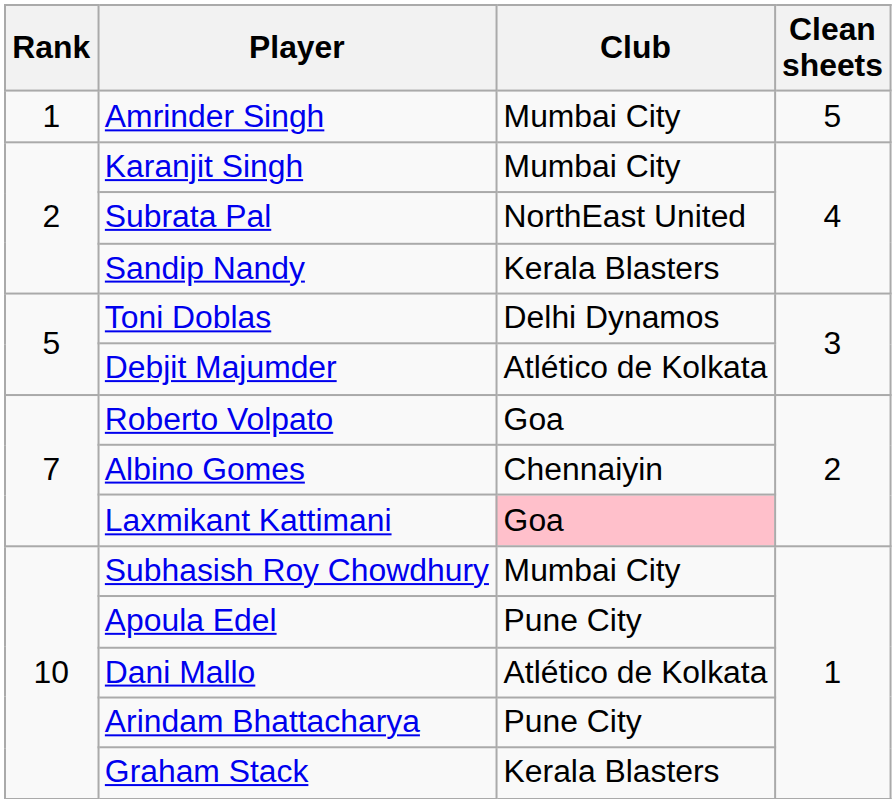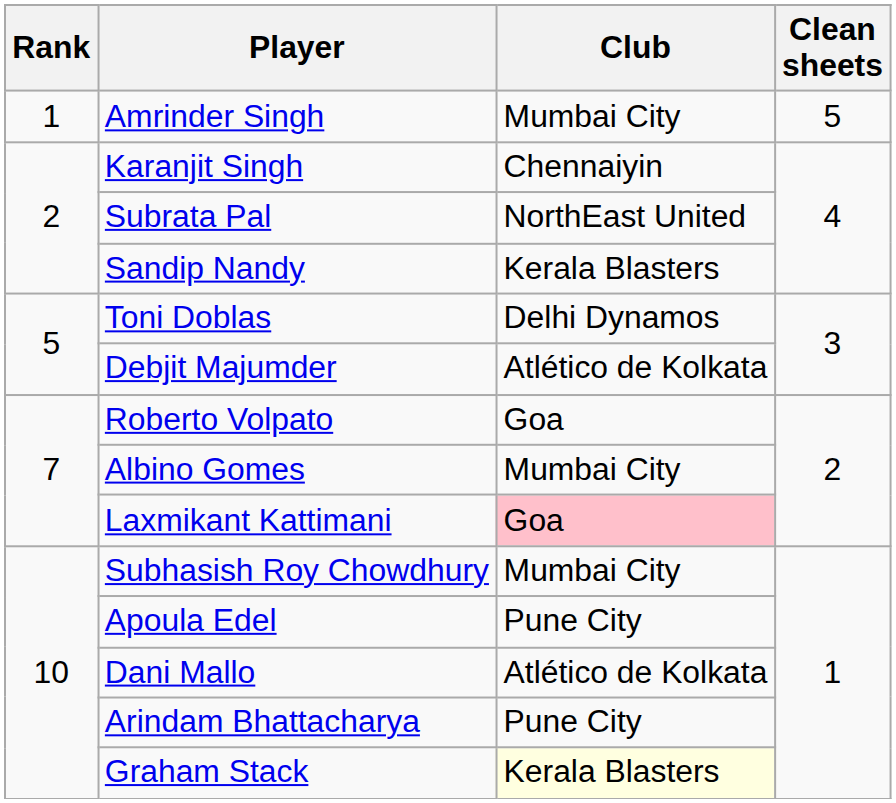 <table class="wikitable" style="text-align:center">
 <tr>
 <th>Rank</th>
 <th>Player</th>
 <th>Club</th>
 <th>Clean<br>sheets</th>
 </tr>
 <tr>
 <td rowspan="1">1</td>
 <td align="left"> <a href='#'>Amrinder Singh</a></td>
 <td align="left">Mumbai City</td>
 <td rowspan="1">5</td>
 </tr>
 <tr>
 <td rowspan="3">2</td>
 <td align="left"> <a href='#'>Karanjit Singh</a></td>
-<td align="left">Mumbai City</td>
+<td align="left">Chennaiyin</td>
 <td rowspan="3">4</td>
 </tr>
 <tr>
 <td align="left"> <a href='#'>Subrata Pal</a></td>
 <td align="left">NorthEast United</td>
 </tr>
 <tr>
 <td align="left"> <a href='#'>Sandip Nandy</a></td>
 <td align="left">Kerala Blasters</td>
 </tr>
 <tr>
 <td rowspan="2">5</td>
 <td align="left"> <a href='#'>Toni Doblas</a></td>
 <td align="left">Delhi Dynamos</td>
 <td rowspan="2">3</td>
 </tr>
 <tr>
 <td align="left"> <a href='#'>Debjit Majumder</a></td>
 <td align="left">Atlético de Kolkata</td>
 </tr>
 <tr>
 <td rowspan="3">7</td>
 <td align="left"> <a href='#'>Roberto Volpato</a></td>
 <td align="left">Goa</td>
 <td rowspan="3">2</td>
 </tr>
 <tr>
 <td align="left"> <a href='#'>Albino Gomes</a></td>
-<td align="left">Chennaiyin</td>
+<td align="left">Mumbai City</td>
 </tr>
 <tr>
 <td align="left"> <a href='#'>Laxmikant Kattimani</a></td>
 <td align="left" style="background: pink;">Goa</td>
 </tr>
 <tr>
 <td rowspan="5">10</td>
 <td align="left"> <a href='#'>Subhasish Roy Chowdhury</a></td>
 <td align="left">Mumbai City</td>
 <td rowspan="5">1</td>
 </tr>
 <tr>
 <td align="left"> <a href='#'>Apoula Edel</a></td>
 <td align="left">Pune City</td>
 </tr>
 <tr>
 <td align="left"> <a href='#'>Dani Mallo</a></td>
 <td align="left">Atlético de Kolkata</td>
 </tr>
 <tr>
 <td align="left"> <a href='#'>Arindam Bhattacharya</a></td>
 <td align="left">Pune City</td>
 </tr>
 <tr>
 <td align="left"> <a href='#'>Graham Stack</a></td>
-<td align="left">Kerala Blasters</td>
+<td align="left" style="background: lightyellow;">Kerala Blasters</td>
 </tr>
 </table>
